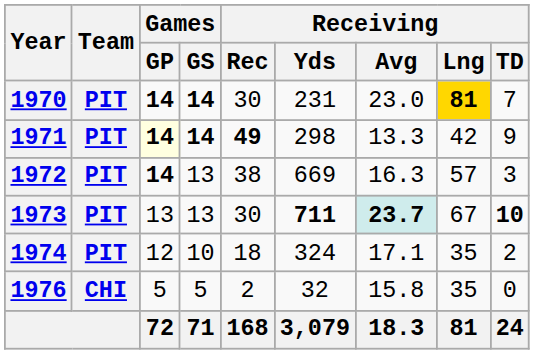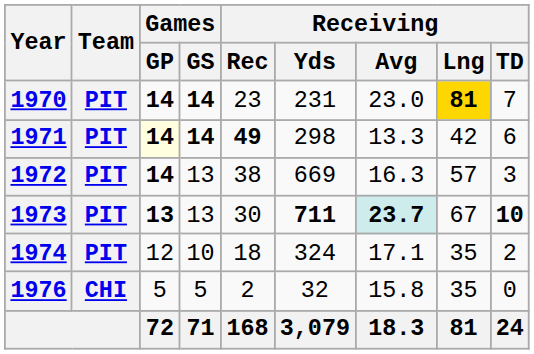 <table class="wikitable" style="text-align:center">
 <tr>
 <th rowspan="2">Year</th>
 <th rowspan="2">Team</th>
 <th colspan="2">Games</th>
 <th colspan="5">Receiving</th>
 </tr>
 <tr>
 <th>GP</th>
 <th>GS</th>
 <th>Rec</th>
 <th>Yds</th>
 <th>Avg</th>
 <th>Lng</th>
 <th>TD</th>
 </tr>
 <tr>
 <th><a href='#'>1970</a></th>
 <th><a href='#'>PIT</a></th>
 <td><strong>14</strong></td>
 <td><strong>14</strong></td>
-<td>30</td>
+<td>23</td>
 <td>231</td>
 <td>23.0</td>
 <td style="background: gold;"><strong>81</strong></td>
 <td>7</td>
 </tr>
 <tr>
 <th><a href='#'>1971</a></th>
 <th><a href='#'>PIT</a></th>
 <td style="background: lightyellow;"><strong>14</strong></td>
 <td><strong>14</strong></td>
 <td><strong>49</strong></td>
 <td>298</td>
 <td>13.3</td>
 <td>42</td>
-<td>9</td>
+<td>6</td>
 </tr>
 <tr>
 <th><a href='#'>1972</a></th>
 <th><a href='#'>PIT</a></th>
 <td><strong>14</strong></td>
 <td>13</td>
 <td>38</td>
 <td>669</td>
 <td>16.3</td>
 <td>57</td>
 <td>3</td>
 </tr>
 <tr>
 <th><a href='#'>1973</a></th>
 <th><a href='#'>PIT</a></th>
-<td>13</td>
+<td><strong>13</strong></td>
 <td>13</td>
 <td>30</td>
 <td><strong>711</strong></td>
 <td style="background:#cfecec; width:3em;"><strong>23.7</strong></td>
 <td>67</td>
 <td><strong>10</strong></td>
 </tr>
 <tr>
 <th><a href='#'>1974</a></th>
 <th><a href='#'>PIT</a></th>
 <td>12</td>
 <td>10</td>
 <td>18</td>
 <td>324</td>
 <td>17.1</td>
 <td>35</td>
 <td>2</td>
 </tr>
 <tr>
 <th><a href='#'>1976</a></th>
 <th><a href='#'>CHI</a></th>
 <td>5</td>
 <td>5</td>
 <td>2</td>
 <td>32</td>
 <td>15.8</td>
 <td>35</td>
 <td>0</td>
 </tr>
 <tr>
 <th colspan="2"></th>
 <th>72</th>
 <th>71</th>
 <th>168</th>
 <th>3,079</th>
 <th>18.3</th>
 <th>81</th>
 <th>24</th>
 </tr>
 </table>
